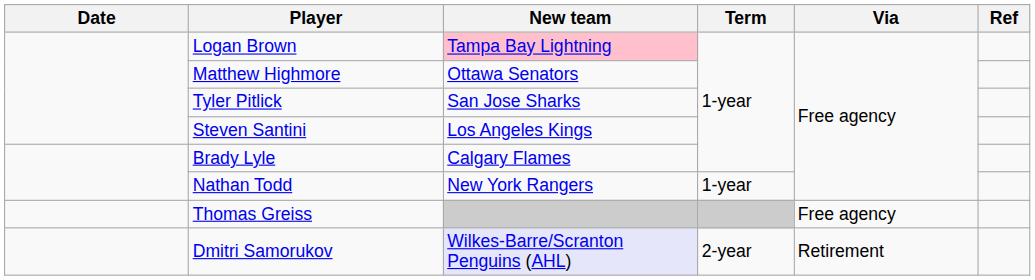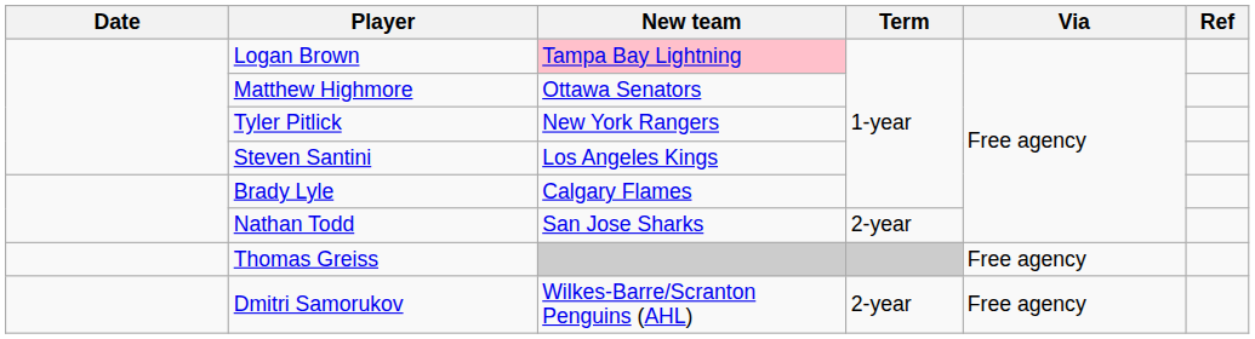 <table class="wikitable">
 <tr style="background:#ddd; text-align:center;">
 <th style="width: 10em;">Date</th>
 <th style="width: 14em;">Player</th>
 <th style="width: 14em;">New team</th>
 <th style="width: 5em;">Term</th>
 <th style="width: 10em;">Via</th>
 <th style="width: 2.5em;">Ref</th>
 </tr>
 <tr>
 <td rowspan="4"></td>
 <td><a href='#'>Logan Brown</a></td>
 <td style="background: pink;"><a href='#'>Tampa Bay Lightning</a></td>
 <td rowspan="5">1-year</td>
 <td rowspan="6">Free agency</td>
 <td></td>
 </tr>
 <tr>
 <td><a href='#'>Matthew Highmore</a></td>
 <td><a href='#'>Ottawa Senators</a></td>
 <td></td>
 </tr>
 <tr>
 <td><a href='#'>Tyler Pitlick</a></td>
-<td><a href='#'>San Jose Sharks</a></td>
+<td><a href='#'>New York Rangers</a></td>
 <td></td>
 </tr>
 <tr>
 <td><a href='#'>Steven Santini</a></td>
 <td><a href='#'>Los Angeles Kings</a></td>
 <td></td>
 </tr>
 <tr>
 <td rowspan="2"></td>
 <td><a href='#'>Brady Lyle</a></td>
 <td><a href='#'>Calgary Flames</a></td>
 <td></td>
 </tr>
 <tr>
 <td><a href='#'>Nathan Todd</a></td>
-<td><a href='#'>New York Rangers</a></td>
-<td>1-year</td>
+<td><a href='#'>San Jose Sharks</a></td>
+<td>2-year</td>
 <td></td>
 </tr>
 <tr>
 <td></td>
 <td><a href='#'>Thomas Greiss</a></td>
 <td style="background:#ccc;"></td>
 <td style="background:#ccc;"></td>
 <td>Free agency</td>
 <td></td>
 </tr>
 <tr>
 <td></td>
 <td><a href='#'>Dmitri Samorukov</a></td>
-<td style="background: lavender;"><a href='#'>Wilkes-Barre/Scranton Penguins</a> (<a href='#'>AHL</a>)</td>
+<td><a href='#'>Wilkes-Barre/Scranton Penguins</a> (<a href='#'>AHL</a>)</td>
 <td>2-year</td>
-<td>Retirement</td>
+<td>Free agency</td>
 <td></td>
 </tr>
 </table>
